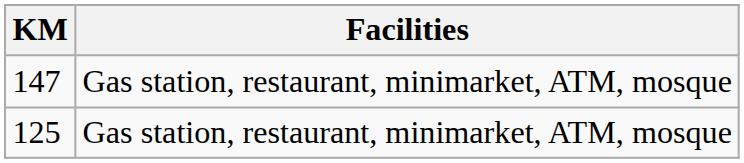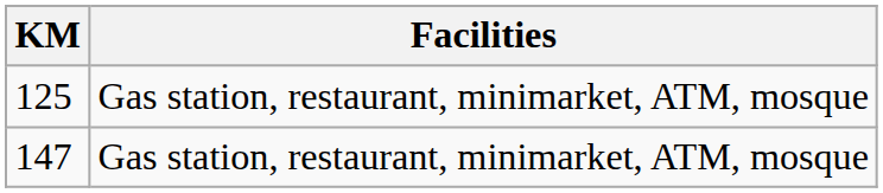 <table class="wikitable">
 <tr>
 <th>KM</th>
 <th>Facilities</th>
 </tr>
 <tr>
+<td>125</td>
+<td>Gas station, restaurant, minimarket, ATM, mosque</td>
+</tr>
+<tr>
 <td>147</td>
 <td>Gas station, restaurant, minimarket, ATM, mosque</td>
 </tr>
-<tr>
-<td>125</td>
-<td>Gas station, restaurant, minimarket, ATM, mosque</td>
-</tr>
 </table>
